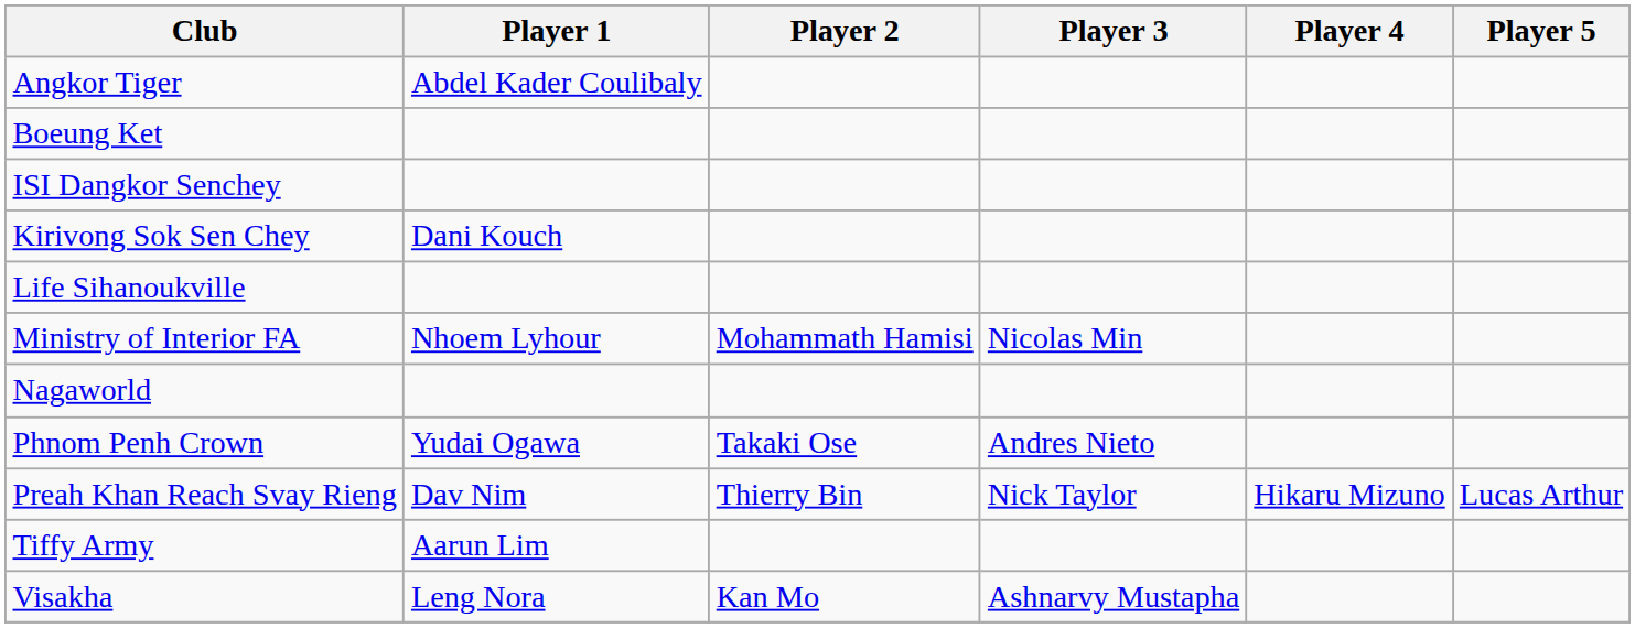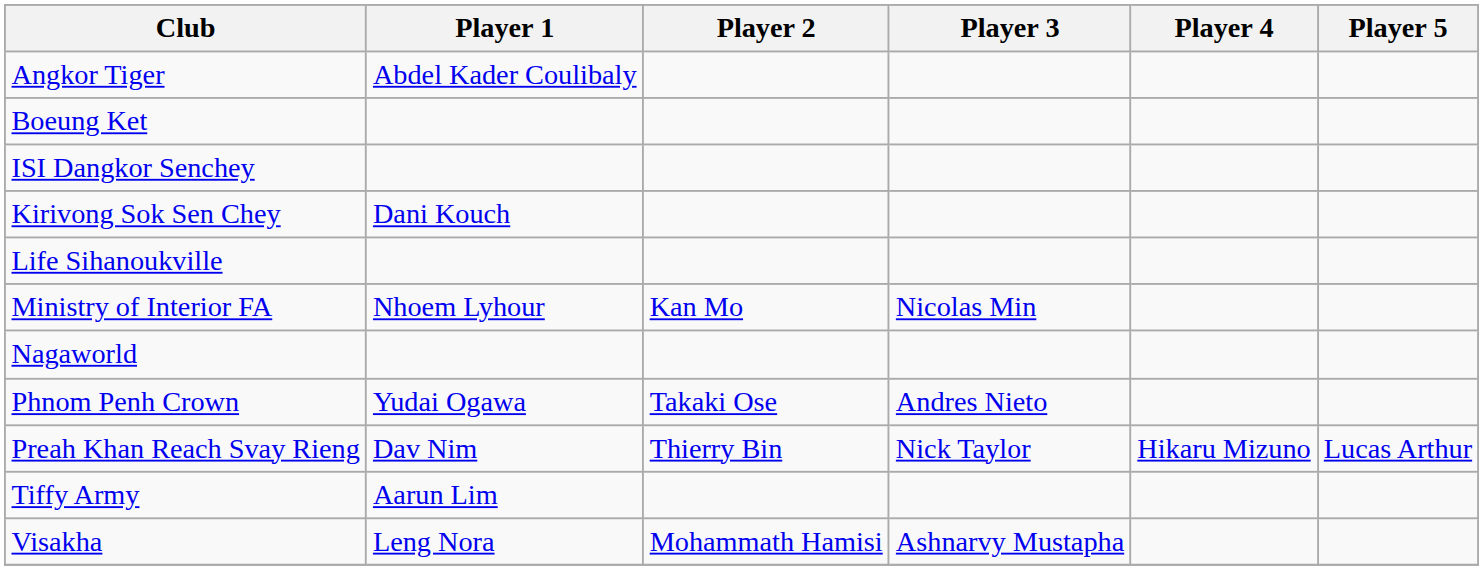 <table class="wikitable" style="font-size:95%;">
 <tr>
 <th>Club</th>
 <th>Player 1</th>
 <th>Player 2</th>
 <th>Player 3</th>
 <th>Player 4</th>
 <th>Player 5</th>
 </tr>
 <tr>
 <td><a href='#'>Angkor Tiger</a></td>
 <td> <a href='#'>Abdel Kader Coulibaly</a></td>
 <td></td>
 <td></td>
 <td></td>
 <td></td>
 </tr>
 <tr>
 <td><a href='#'>Boeung Ket</a></td>
 <td></td>
 <td></td>
 <td></td>
 <td></td>
 <td></td>
 </tr>
 <tr>
 <td><a href='#'>ISI Dangkor Senchey</a></td>
 <td></td>
 <td></td>
 <td></td>
 <td></td>
 <td></td>
 </tr>
 <tr>
 <td><a href='#'>Kirivong Sok Sen Chey</a></td>
 <td> <a href='#'>Dani Kouch</a></td>
 <td></td>
 <td></td>
 <td></td>
 <td></td>
 </tr>
 <tr>
 <td><a href='#'>Life Sihanoukville</a></td>
 <td></td>
 <td></td>
 <td></td>
 <td></td>
 <td></td>
 </tr>
 <tr>
 <td><a href='#'>Ministry of Interior FA</a></td>
 <td> <a href='#'>Nhoem Lyhour</a></td>
-<td>  <a href='#'>Mohammath Hamisi</a></td>
+<td> <a href='#'>Kan Mo</a></td>
 <td> <a href='#'>Nicolas Min</a></td>
 <td></td>
 <td></td>
 </tr>
 <tr>
 <td><a href='#'>Nagaworld</a></td>
 <td></td>
 <td></td>
 <td></td>
 <td></td>
 <td></td>
 </tr>
 <tr>
 <td><a href='#'>Phnom Penh Crown</a></td>
 <td> <a href='#'>Yudai Ogawa</a></td>
 <td> <a href='#'>Takaki Ose</a></td>
 <td> <a href='#'>Andres Nieto</a></td>
 <td></td>
 <td></td>
 </tr>
 <tr>
 <td><a href='#'>Preah Khan Reach Svay Rieng</a></td>
 <td> <a href='#'>Dav Nim</a></td>
 <td> <a href='#'>Thierry Bin</a></td>
 <td> <a href='#'>Nick Taylor</a></td>
 <td> <a href='#'>Hikaru Mizuno</a></td>
 <td> <a href='#'>Lucas Arthur</a></td>
 </tr>
 <tr>
 <td><a href='#'>Tiffy Army</a></td>
 <td> <a href='#'>Aarun Lim</a></td>
 <td></td>
 <td></td>
 <td></td>
 <td></td>
 </tr>
 <tr>
 <td><a href='#'>Visakha</a></td>
 <td> <a href='#'>Leng Nora</a></td>
-<td> <a href='#'>Kan Mo</a></td>
+<td>  <a href='#'>Mohammath Hamisi</a></td>
 <td> <a href='#'>Ashnarvy Mustapha</a></td>
 <td></td>
 <td></td>
 </tr>
 <tr>
 </tr>
 </table>
